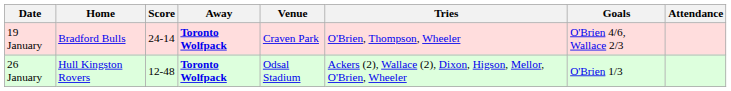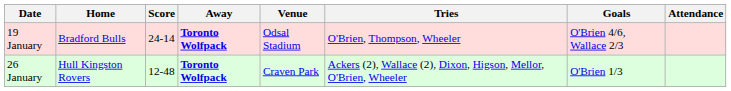 <table class="wikitable" style="font-size:85%;">
 <tr>
 <th>Date</th>
 <th>Home</th>
 <th>Score</th>
 <th>Away</th>
 <th>Venue</th>
 <th>Tries</th>
 <th>Goals</th>
 <th>Attendance</th>
 </tr>
 <tr style="background:#ffdddd;" width=20 | >
 <td>19 January</td>
 <td> <a href='#'>Bradford Bulls</a></td>
 <td>24-14</td>
 <td> <strong><a href='#'>Toronto Wolfpack</a></strong></td>
-<td><a href='#'>Craven Park</a></td>
+<td><a href='#'>Odsal Stadium</a></td>
 <td><a href='#'>O'Brien</a>, <a href='#'>Thompson</a>, <a href='#'>Wheeler</a></td>
 <td><a href='#'>O'Brien</a> 4/6, <a href='#'>Wallace</a> 2/3</td>
 <td></td>
 </tr>
 <tr style="background:#ddffdd;" width=20 | >
 <td>26 January</td>
 <td> <a href='#'>Hull Kingston Rovers</a></td>
 <td>12-48</td>
 <td> <strong><a href='#'>Toronto Wolfpack</a></strong></td>
-<td><a href='#'>Odsal Stadium</a></td>
+<td><a href='#'>Craven Park</a></td>
 <td><a href='#'>Ackers</a> (2), <a href='#'>Wallace</a> (2), <a href='#'>Dixon</a>, <a href='#'>Higson</a>, <a href='#'>Mellor</a>, <a href='#'>O'Brien</a>, <a href='#'>Wheeler</a></td>
 <td><a href='#'>O'Brien</a> 1/3</td>
 <td></td>
 </tr>
 </table>
